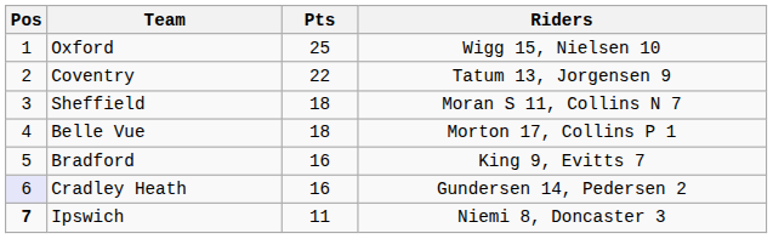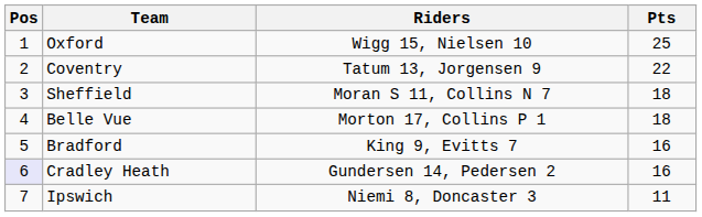 <table class=wikitable>
 <tr>
 <th width=25px>Pos</th>
 <th width=170px>Team</th>
+<th width=300px>Riders</th>
 <th width=50px>Pts</th>
-<th width=300px>Riders</th>
 </tr>
 <tr align=center>
 <td>1</td>
 <td align=left>Oxford</td>
+<td>Wigg 15, Nielsen 10</td>
 <td>25</td>
-<td>Wigg 15, Nielsen 10</td>
 </tr>
 <tr align=center>
 <td>2</td>
 <td align=left>Coventry</td>
+<td>Tatum 13, Jorgensen 9</td>
 <td>22</td>
-<td>Tatum 13, Jorgensen 9</td>
 </tr>
 <tr align=center>
 <td>3</td>
 <td align=left>Sheffield</td>
+<td>Moran S 11, Collins N 7</td>
 <td>18</td>
-<td>Moran S 11, Collins N 7</td>
 </tr>
 <tr align=center>
 <td>4</td>
 <td align=left>Belle Vue</td>
+<td>Morton 17, Collins P 1</td>
 <td>18</td>
-<td>Morton 17, Collins P 1</td>
 </tr>
 <tr align=center>
 <td>5</td>
 <td align=left>Bradford</td>
+<td>King 9, Evitts 7</td>
 <td>16</td>
-<td>King 9, Evitts 7</td>
 </tr>
 <tr align=center>
 <td style="background: lavender;">6</td>
 <td align=left>Cradley Heath</td>
+<td>Gundersen 14, Pedersen 2</td>
 <td>16</td>
-<td>Gundersen 14, Pedersen 2</td>
 </tr>
 <tr align=center>
-<td><strong>7</strong></td>
+<td>7</td>
 <td align=left>Ipswich</td>
+<td>Niemi 8, Doncaster 3</td>
 <td>11</td>
-<td>Niemi 8, Doncaster 3</td>
 </tr>
 </table>
